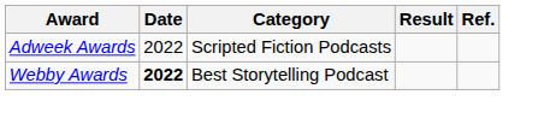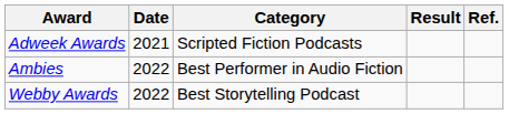 <table class="wikitable sortable">
 <tr>
 <th>Award</th>
 <th>Date</th>
 <th>Category</th>
 <th>Result</th>
 <th>Ref.</th>
 </tr>
 <tr>
 <td><em><a href='#'>Adweek Awards</a></em></td>
-<td>2022</td>
+<td>2021</td>
 <td>Scripted Fiction Podcasts</td>
 <td></td>
 <td></td>
 </tr>
 <tr>
+<td><em><a href='#'>Ambies</a></em></td>
+<td>2022</td>
+<td>Best Performer in Audio Fiction</td>
+<td></td>
+<td></td>
+</tr>
+<tr>
 <td><em><a href='#'>Webby Awards</a></em></td>
-<td><strong>2022</strong></td>
+<td>2022</td>
 <td>Best Storytelling Podcast</td>
 <td></td>
 <td></td>
 </tr>
 </table>
